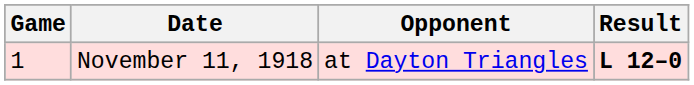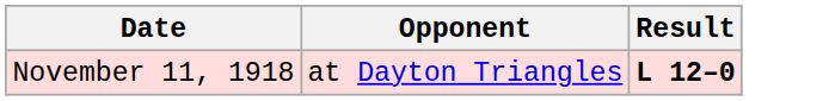 <table class="wikitable">
 <tr>
-<th>Game</th>
 <th>Date</th>
 <th>Opponent</th>
 <th>Result</th>
 </tr>
 <tr style="background: #ffdddd;">
-<td>1</td>
 <td>November 11, 1918</td>
 <td>at <a href='#'>Dayton Triangles</a></td>
 <td><strong>L 12–0</strong></td>
 </tr>
 </table>
